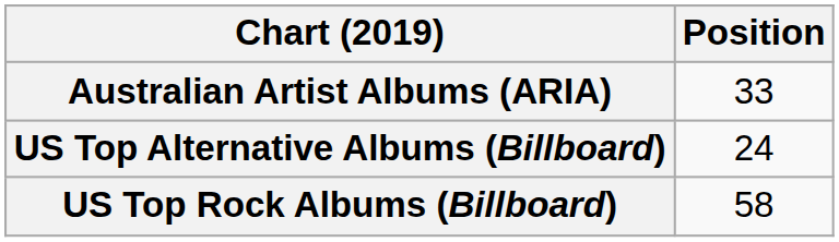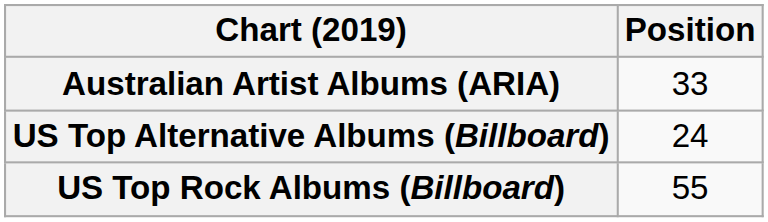 <table class="wikitable sortable plainrowheaders" style="text-align:center">
 <tr>
 <th scope="col">Chart (2019)</th>
 <th scope="col">Position</th>
 </tr>
 <tr>
 <th scope="row">Australian Artist Albums (ARIA)</th>
 <td>33</td>
 </tr>
 <tr>
 <th scope="row">US Top Alternative Albums (<em>Billboard</em>)</th>
 <td>24</td>
 </tr>
 <tr>
 <th scope="row">US Top Rock Albums (<em>Billboard</em>)</th>
-<td>58</td>
+<td>55</td>
 </tr>
 </table>
